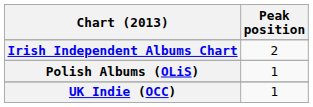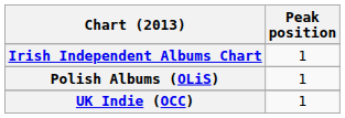 <table class="wikitable sortable plainrowheaders" style="text-align:center">
 <tr>
 <th scope="col">Chart (2013)</th>
 <th scope="col">Peak<br>position</th>
 </tr>
 <tr>
 </tr>
 <tr>
 </tr>
 <tr>
 </tr>
 <tr>
 </tr>
 <tr>
 </tr>
 <tr>
 </tr>
 <tr>
 </tr>
 <tr>
 </tr>
 <tr>
 </tr>
 <tr>
 </tr>
 <tr>
 </tr>
 <tr>
 <th scope="row"><a href='#'>Irish Independent Albums Chart</a></th>
-<td>2</td>
+<td>1</td>
 </tr>
 <tr>
 </tr>
 <tr>
 </tr>
 <tr>
 </tr>
 <tr>
 <th scope="row">Polish Albums (<a href='#'>OLiS</a>)</th>
 <td>1</td>
 </tr>
 <tr>
 </tr>
 <tr>
 </tr>
 <tr>
 </tr>
 <tr>
 </tr>
 <tr>
 </tr>
 <tr>
 </tr>
 <tr>
 <th scope="row"><a href='#'>UK Indie</a> (<a href='#'>OCC</a>)</th>
 <td>1</td>
 </tr>
 <tr>
 </tr>
 <tr>
 </tr>
 <tr>
 </tr>
 <tr>
 </tr>
 <tr>
 </tr>
 </table>
